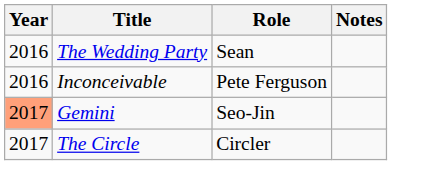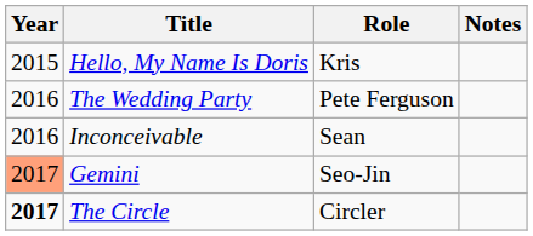 <table class="wikitable sortable">
 <tr>
 <th>Year</th>
 <th>Title</th>
 <th>Role</th>
 <th>Notes</th>
 </tr>
 <tr>
+<td>2015</td>
+<td><em><a href='#'>Hello, My Name Is Doris</a></em></td>
+<td>Kris</td>
+<td></td>
+</tr>
+<tr>
 <td>2016</td>
 <td><em><a href='#'>The Wedding Party</a></em></td>
-<td>Sean</td>
+<td>Pete Ferguson</td>
 <td></td>
 </tr>
 <tr>
 <td>2016</td>
 <td><em>Inconceivable</em></td>
-<td>Pete Ferguson</td>
+<td>Sean</td>
 <td></td>
 </tr>
 <tr>
 <td style="background: lightsalmon;">2017</td>
 <td><em><a href='#'>Gemini</a></em></td>
 <td>Seo-Jin</td>
 <td></td>
 </tr>
 <tr>
-<td>2017</td>
+<td><strong>2017</strong></td>
 <td><em><a href='#'>The Circle</a></em></td>
 <td>Circler</td>
 </tr>
 </table>
